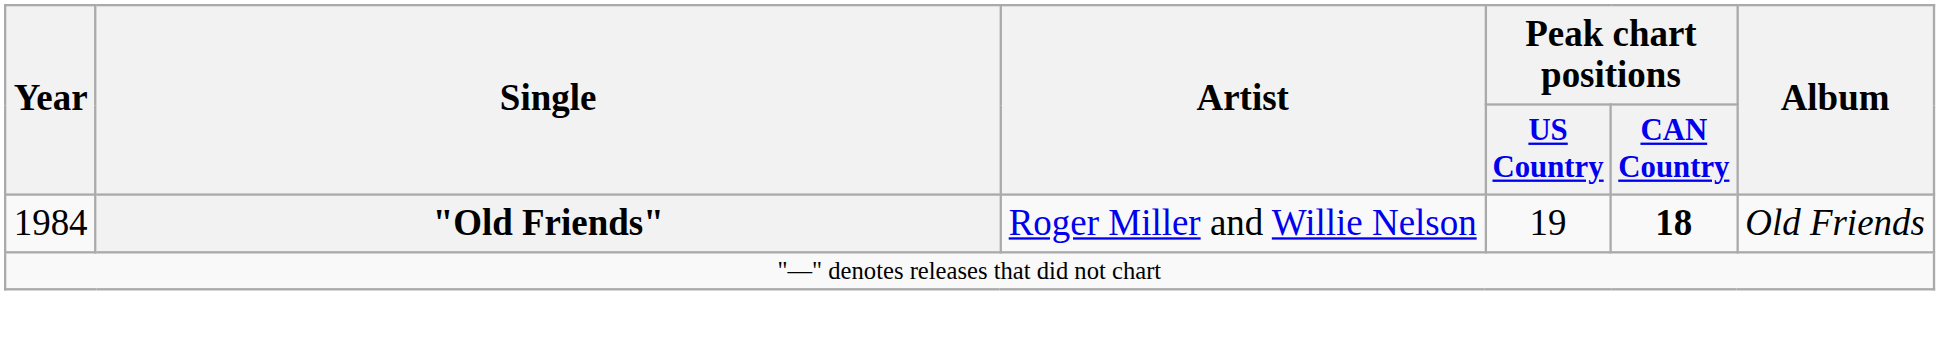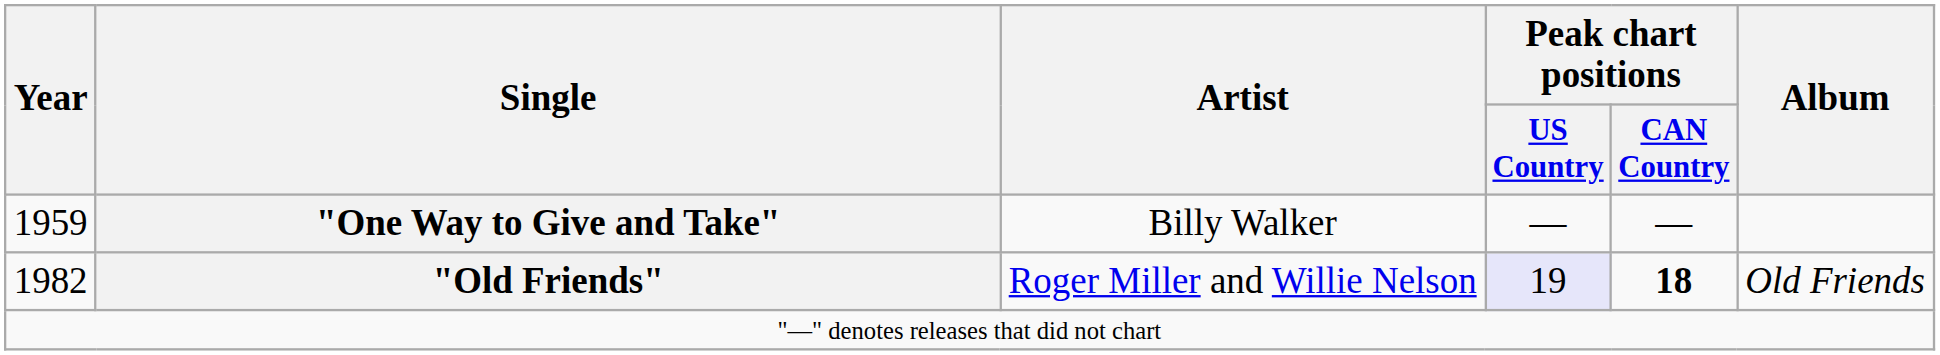 <table class="wikitable plainrowheaders" style="text-align:center;">
 <tr>
 <th rowspan="2">Year</th>
 <th rowspan="2" style="width:24em;">Single</th>
 <th rowspan="2">Artist</th>
 <th colspan="2">Peak chart<br>positions</th>
 <th rowspan="2">Album</th>
 </tr>
 <tr style="font-size:smaller;">
 <th width="40"><a href='#'>US Country</a><br></th>
 <th width="40"><a href='#'>CAN Country</a><br></th>
 </tr>
 <tr>
-<td>1984</td>
+<td>1959</td>
+<th scope="row">"One Way to Give and Take"</th>
+<td>Billy Walker</td>
+<td>—</td>
+<td>—</td>
+<td></td>
+</tr>
+<tr>
+<td>1982</td>
 <th scope="row">"Old Friends"</th>
 <td><a href='#'>Roger Miller</a> and <a href='#'>Willie Nelson</a></td>
-<td>19</td>
+<td style="background: lavender;">19</td>
 <td><strong>18</strong></td>
 <td align="left"><em>Old Friends</em></td>
 </tr>
 <tr>
 <td colspan="6" style="font-size: 8pt">"—" denotes releases that did not chart</td>
 </tr>
 </table>
